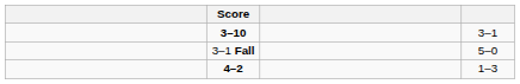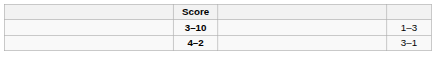 <table class="wikitable" style="text-align: center; ">
 <tr>
 <th align="right" width="270"></th>
 <th width="65">Score</th>
 <th align="left" width="270"></th>
 <th width="65"></th>
 </tr>
 <tr>
 <td align="left"></td>
 <td><strong>3–10</strong></td>
 <td align="left"><strong></strong></td>
-<td>3–1 <strong></strong></td>
-</tr>
-<tr>
-<td align="left"><strong></strong></td>
-<td>3–1 <strong>Fall</strong></td>
-<td align="left"></td>
-<td>5–0 <strong></strong></td>
+<td>1–3 <strong></strong></td>
 </tr>
 <tr>
 <td align="left"><strong></strong></td>
 <td><strong>4–2</strong></td>
 <td align="left"></td>
-<td>1–3 <strong></strong></td>
+<td>3–1 <strong></strong></td>
 </tr>
 </table>
